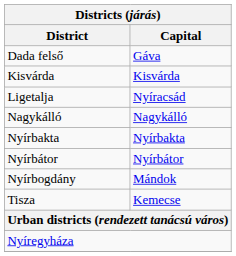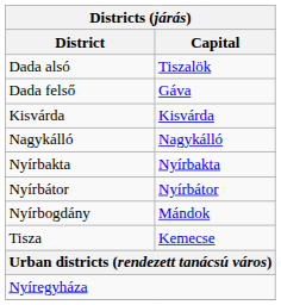 <table class="wikitable">
 <tr>
 <th colspan=2>Districts (<em>járás</em>)</th>
 </tr>
 <tr>
 <th>District</th>
 <th>Capital</th>
 </tr>
 <tr>
+<td>Dada alsó</td>
+<td><a href='#'>Tiszalök</a></td>
+</tr>
+<tr>
 <td>Dada felső</td>
 <td><a href='#'>Gáva</a></td>
 </tr>
 <tr>
 <td>Kisvárda</td>
 <td><a href='#'>Kisvárda</a></td>
-</tr>
-<tr>
-<td>Ligetalja</td>
-<td><a href='#'>Nyíracsád</a></td>
 </tr>
 <tr>
 <td>Nagykálló</td>
 <td><a href='#'>Nagykálló</a></td>
 </tr>
 <tr>
 <td>Nyírbakta</td>
 <td><a href='#'>Nyírbakta</a></td>
 </tr>
 <tr>
 <td>Nyírbátor</td>
 <td><a href='#'>Nyírbátor</a></td>
 </tr>
 <tr>
 <td>Nyírbogdány</td>
 <td><a href='#'>Mándok</a></td>
 </tr>
 <tr>
 <td>Tisza</td>
 <td><a href='#'>Kemecse</a></td>
 </tr>
 <tr>
 <th colspan=2>Urban districts (<em>rendezett tanácsú város</em>)</th>
 </tr>
 <tr>
 <td colspan=2><a href='#'>Nyíregyháza</a></td>
 </tr>
 <tr>
 </tr>
 </table>
